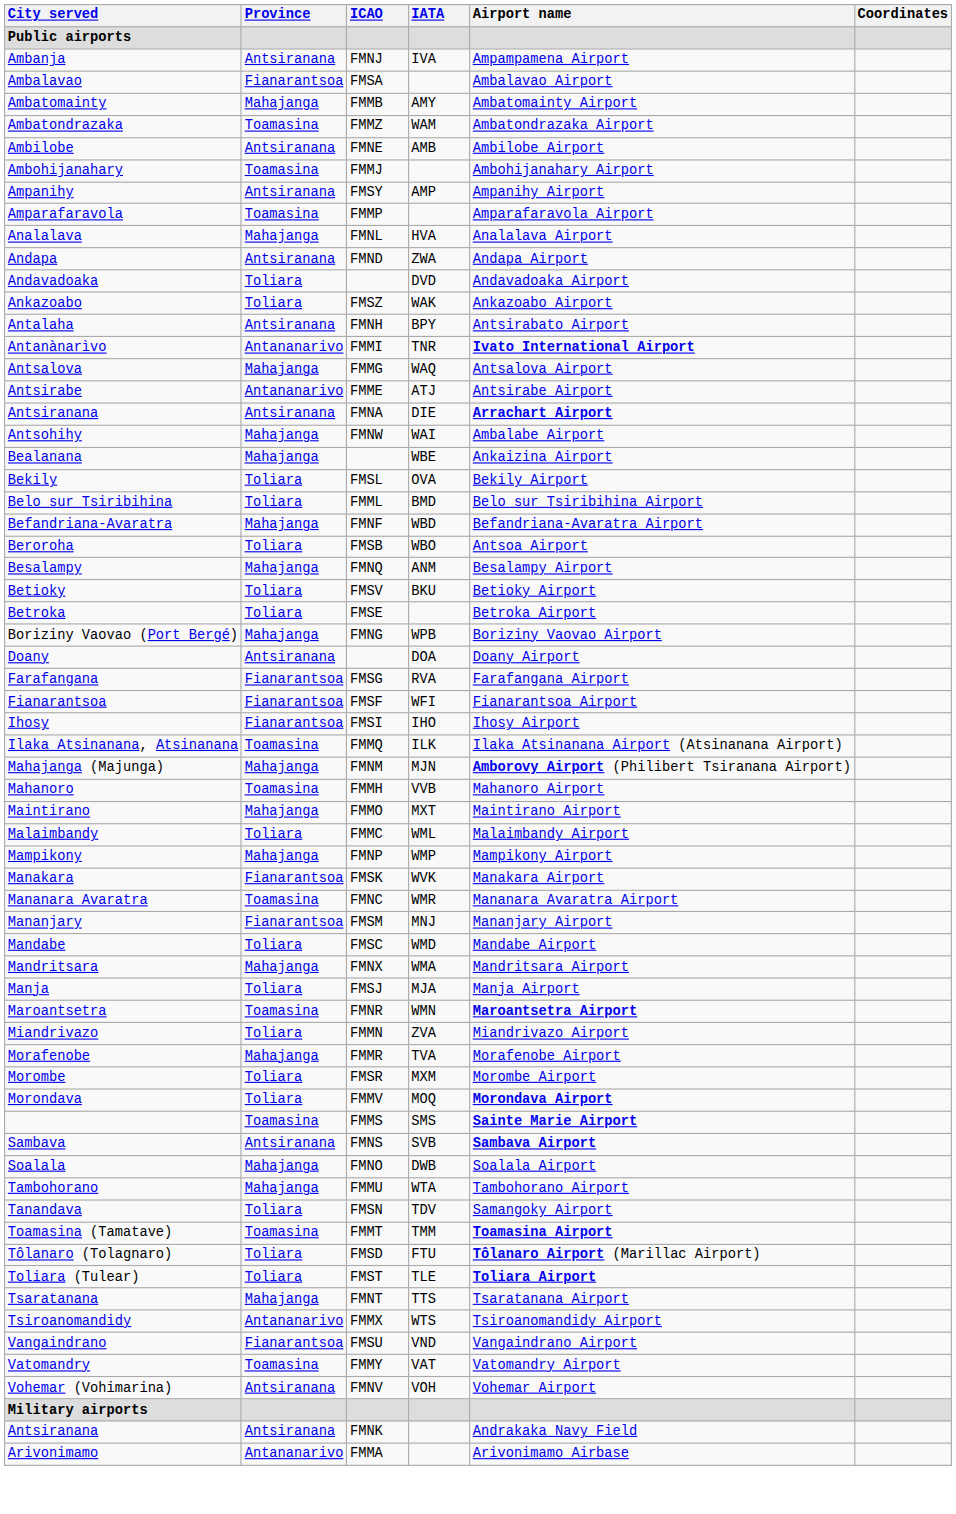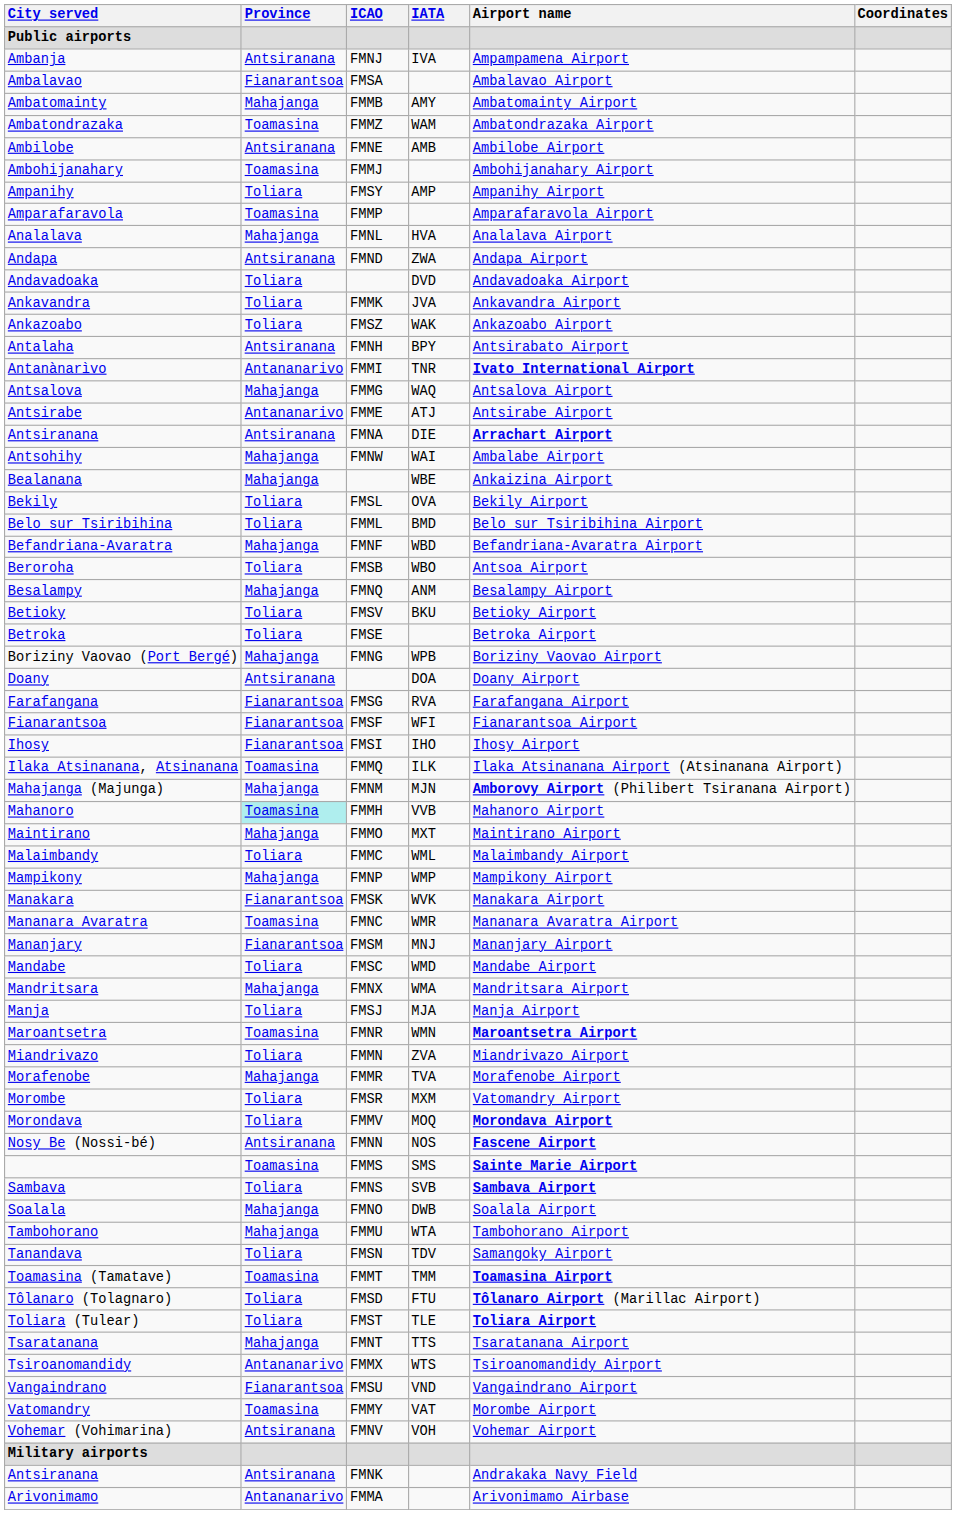 <table class="wikitable sortable" style="font-size:95%">
 <tr valign=baseline>
 <th style="text-align:left;"><a href='#'>City served</a></th>
 <th style="text-align:left;"><a href='#'>Province</a></th>
 <th style="text-align:left; width:4em;"><a href='#'>ICAO</a></th>
 <th style="text-align:left; width:4em;"><a href='#'>IATA</a></th>
 <th style="text-align:left;">Airport name</th>
 <th style="text-align:left;">Coordinates</th>
 </tr>
 <tr bgcolor=#DDDDDD>
 <td><strong>Public airports</strong></td>
 <td></td>
 <td></td>
 <td></td>
 <td></td>
 <td></td>
 </tr>
 <tr valign=top>
 <td><a href='#'>Ambanja</a></td>
 <td><a href='#'>Antsiranana</a></td>
 <td>FMNJ</td>
 <td>IVA</td>
 <td><a href='#'>Ampampamena Airport</a></td>
 <td></td>
 </tr>
 <tr valign=top>
 <td><a href='#'>Ambalavao</a></td>
 <td><a href='#'>Fianarantsoa</a></td>
 <td>FMSA</td>
 <td></td>
 <td><a href='#'>Ambalavao Airport</a></td>
 <td></td>
 </tr>
 <tr valign=top>
 <td><a href='#'>Ambatomainty</a></td>
 <td><a href='#'>Mahajanga</a></td>
 <td>FMMB</td>
 <td>AMY</td>
 <td><a href='#'>Ambatomainty Airport</a></td>
 <td></td>
 </tr>
 <tr valign=top>
 <td><a href='#'>Ambatondrazaka</a></td>
 <td><a href='#'>Toamasina</a></td>
 <td>FMMZ</td>
 <td>WAM</td>
 <td><a href='#'>Ambatondrazaka Airport</a></td>
 <td></td>
 </tr>
 <tr valign=top>
 <td><a href='#'>Ambilobe</a></td>
 <td><a href='#'>Antsiranana</a></td>
 <td>FMNE</td>
 <td>AMB</td>
 <td><a href='#'>Ambilobe Airport</a></td>
 <td></td>
 </tr>
 <tr valign=top>
 <td><a href='#'>Ambohijanahary</a></td>
 <td><a href='#'>Toamasina</a></td>
 <td>FMMJ</td>
 <td></td>
 <td><a href='#'>Ambohijanahary Airport</a></td>
 <td></td>
 </tr>
 <tr valign=top>
 <td><a href='#'>Ampanihy</a></td>
-<td><a href='#'>Antsiranana</a></td>
+<td><a href='#'>Toliara</a></td>
 <td>FMSY</td>
 <td>AMP</td>
 <td><a href='#'>Ampanihy Airport</a></td>
 <td></td>
 </tr>
 <tr valign=top>
 <td><a href='#'>Amparafaravola</a></td>
 <td><a href='#'>Toamasina</a></td>
 <td>FMMP</td>
 <td></td>
 <td><a href='#'>Amparafaravola Airport</a></td>
 <td></td>
 </tr>
 <tr valign=top>
 <td><a href='#'>Analalava</a></td>
 <td><a href='#'>Mahajanga</a></td>
 <td>FMNL</td>
 <td>HVA</td>
 <td><a href='#'>Analalava Airport</a></td>
 <td></td>
 </tr>
 <tr valign=top>
 <td><a href='#'>Andapa</a></td>
 <td><a href='#'>Antsiranana</a></td>
 <td>FMND</td>
 <td>ZWA</td>
 <td><a href='#'>Andapa Airport</a></td>
 <td></td>
 </tr>
 <tr valign=top>
 <td><a href='#'>Andavadoaka</a></td>
 <td><a href='#'>Toliara</a></td>
 <td></td>
 <td>DVD</td>
 <td><a href='#'>Andavadoaka Airport</a></td>
+<td></td>
+</tr>
+<tr valign=top>
+<td><a href='#'>Ankavandra</a></td>
+<td><a href='#'>Toliara</a></td>
+<td>FMMK</td>
+<td>JVA</td>
+<td><a href='#'>Ankavandra Airport</a></td>
 <td></td>
 </tr>
 <tr valign=top>
 <td><a href='#'>Ankazoabo</a></td>
 <td><a href='#'>Toliara</a></td>
 <td>FMSZ</td>
 <td>WAK</td>
 <td><a href='#'>Ankazoabo Airport</a></td>
 <td></td>
 </tr>
 <tr valign=top>
 <td><a href='#'>Antalaha</a></td>
 <td><a href='#'>Antsiranana</a></td>
 <td>FMNH</td>
 <td>BPY</td>
 <td><a href='#'>Antsirabato Airport</a></td>
 <td></td>
 </tr>
 <tr valign=top>
 <td><a href='#'>Antanànarìvo</a></td>
 <td><a href='#'>Antananarivo</a></td>
 <td>FMMI</td>
 <td>TNR</td>
 <td><strong><a href='#'>Ivato International Airport</a></strong></td>
 <td></td>
 </tr>
 <tr valign=top>
 <td><a href='#'>Antsalova</a></td>
 <td><a href='#'>Mahajanga</a></td>
 <td>FMMG</td>
 <td>WAQ</td>
 <td><a href='#'>Antsalova Airport</a></td>
 <td></td>
 </tr>
 <tr valign=top>
 <td><a href='#'>Antsirabe</a></td>
 <td><a href='#'>Antananarivo</a></td>
 <td>FMME</td>
 <td>ATJ</td>
 <td><a href='#'>Antsirabe Airport</a></td>
 <td></td>
 </tr>
 <tr valign=top>
 <td><a href='#'>Antsiranana</a></td>
 <td><a href='#'>Antsiranana</a></td>
 <td>FMNA</td>
 <td>DIE</td>
 <td><strong><a href='#'>Arrachart Airport</a></strong></td>
 <td></td>
 </tr>
 <tr valign=top>
 <td><a href='#'>Antsohihy</a></td>
 <td><a href='#'>Mahajanga</a></td>
 <td>FMNW</td>
 <td>WAI</td>
 <td><a href='#'>Ambalabe Airport</a></td>
 <td></td>
 </tr>
 <tr valign=top>
 <td><a href='#'>Bealanana</a></td>
 <td><a href='#'>Mahajanga</a></td>
 <td></td>
 <td>WBE</td>
 <td><a href='#'>Ankaizina Airport</a></td>
 <td></td>
 </tr>
 <tr valign=top>
 <td><a href='#'>Bekily</a></td>
 <td><a href='#'>Toliara</a></td>
 <td>FMSL</td>
 <td>OVA</td>
 <td><a href='#'>Bekily Airport</a></td>
 <td></td>
 </tr>
 <tr valign=top>
 <td><a href='#'>Belo sur Tsiribihina</a></td>
 <td><a href='#'>Toliara</a></td>
 <td>FMML</td>
 <td>BMD</td>
 <td><a href='#'>Belo sur Tsiribihina Airport</a></td>
 <td></td>
 </tr>
 <tr valign=top>
 <td><a href='#'>Befandriana-Avaratra</a></td>
 <td><a href='#'>Mahajanga</a></td>
 <td>FMNF</td>
 <td>WBD</td>
 <td><a href='#'>Befandriana-Avaratra Airport</a></td>
 <td></td>
 </tr>
 <tr valign=top>
 <td><a href='#'>Beroroha</a></td>
 <td><a href='#'>Toliara</a></td>
 <td>FMSB</td>
 <td>WBO</td>
 <td><a href='#'>Antsoa Airport</a></td>
 <td></td>
 </tr>
 <tr valign=top>
 <td><a href='#'>Besalampy</a></td>
 <td><a href='#'>Mahajanga</a></td>
 <td>FMNQ</td>
 <td>ANM</td>
 <td><a href='#'>Besalampy Airport</a></td>
 <td></td>
 </tr>
 <tr valign=top>
 <td><a href='#'>Betioky</a></td>
 <td><a href='#'>Toliara</a></td>
 <td>FMSV</td>
 <td>BKU</td>
 <td><a href='#'>Betioky Airport</a></td>
 <td></td>
 </tr>
 <tr valign=top>
 <td><a href='#'>Betroka</a></td>
 <td><a href='#'>Toliara</a></td>
 <td>FMSE</td>
 <td></td>
 <td><a href='#'>Betroka Airport</a></td>
 <td></td>
 </tr>
 <tr valign=top>
 <td>Boriziny Vaovao (<a href='#'>Port Bergé</a>)</td>
 <td><a href='#'>Mahajanga</a></td>
 <td>FMNG</td>
 <td>WPB</td>
 <td><a href='#'>Boriziny Vaovao Airport</a></td>
 <td></td>
 </tr>
 <tr valign=top>
 <td><a href='#'>Doany</a></td>
 <td><a href='#'>Antsiranana</a></td>
 <td></td>
 <td>DOA</td>
 <td><a href='#'>Doany Airport</a></td>
 <td></td>
 </tr>
 <tr valign=top>
 <td><a href='#'>Farafangana</a></td>
 <td><a href='#'>Fianarantsoa</a></td>
 <td>FMSG</td>
 <td>RVA</td>
 <td><a href='#'>Farafangana Airport</a></td>
 <td></td>
 </tr>
 <tr valign=top>
 <td><a href='#'>Fianarantsoa</a></td>
 <td><a href='#'>Fianarantsoa</a></td>
 <td>FMSF</td>
 <td>WFI</td>
 <td><a href='#'>Fianarantsoa Airport</a></td>
 <td></td>
 </tr>
 <tr valign=top>
 <td><a href='#'>Ihosy</a></td>
 <td><a href='#'>Fianarantsoa</a></td>
 <td>FMSI</td>
 <td>IHO</td>
 <td><a href='#'>Ihosy Airport</a></td>
 <td></td>
 </tr>
 <tr valign=top>
 <td><a href='#'>Ilaka Atsinanana</a>, <a href='#'>Atsinanana</a></td>
 <td><a href='#'>Toamasina</a></td>
 <td>FMMQ</td>
 <td>ILK</td>
 <td><a href='#'>Ilaka Atsinanana Airport</a> (Atsinanana Airport)</td>
 <td></td>
 </tr>
 <tr valign=top>
 <td><a href='#'>Mahajanga</a> (Majunga)</td>
 <td><a href='#'>Mahajanga</a></td>
 <td>FMNM</td>
 <td>MJN</td>
 <td><strong><a href='#'>Amborovy Airport</a></strong> (Philibert Tsiranana Airport)</td>
 <td></td>
 </tr>
 <tr valign=top>
 <td><a href='#'>Mahanoro</a></td>
-<td><a href='#'>Toamasina</a></td>
+<td style="background: paleturquoise;"><a href='#'>Toamasina</a></td>
 <td>FMMH</td>
 <td>VVB</td>
 <td><a href='#'>Mahanoro Airport</a></td>
 <td></td>
 </tr>
 <tr valign=top>
 <td><a href='#'>Maintirano</a></td>
 <td><a href='#'>Mahajanga</a></td>
 <td>FMMO</td>
 <td>MXT</td>
 <td><a href='#'>Maintirano Airport</a></td>
 <td></td>
 </tr>
 <tr valign=top>
 <td><a href='#'>Malaimbandy</a></td>
 <td><a href='#'>Toliara</a></td>
 <td>FMMC</td>
 <td>WML</td>
 <td><a href='#'>Malaimbandy Airport</a></td>
 <td></td>
 </tr>
 <tr valign=top>
 <td><a href='#'>Mampikony</a></td>
 <td><a href='#'>Mahajanga</a></td>
 <td>FMNP</td>
 <td>WMP</td>
 <td><a href='#'>Mampikony Airport</a></td>
 <td></td>
 </tr>
 <tr valign=top>
 <td><a href='#'>Manakara</a></td>
 <td><a href='#'>Fianarantsoa</a></td>
 <td>FMSK</td>
 <td>WVK</td>
 <td><a href='#'>Manakara Airport</a></td>
 <td></td>
 </tr>
 <tr valign=top>
 <td><a href='#'>Mananara Avaratra</a></td>
 <td><a href='#'>Toamasina</a></td>
 <td>FMNC</td>
 <td>WMR</td>
 <td><a href='#'>Mananara Avaratra Airport</a></td>
 <td></td>
 </tr>
 <tr valign=top>
 <td><a href='#'>Mananjary</a></td>
 <td><a href='#'>Fianarantsoa</a></td>
 <td>FMSM</td>
 <td>MNJ</td>
 <td><a href='#'>Mananjary Airport</a></td>
 <td></td>
 </tr>
 <tr valign=top>
 <td><a href='#'>Mandabe</a></td>
 <td><a href='#'>Toliara</a></td>
 <td>FMSC</td>
 <td>WMD</td>
 <td><a href='#'>Mandabe Airport</a></td>
 <td></td>
 </tr>
 <tr valign=top>
 <td><a href='#'>Mandritsara</a></td>
 <td><a href='#'>Mahajanga</a></td>
 <td>FMNX</td>
 <td>WMA</td>
 <td><a href='#'>Mandritsara Airport</a></td>
 <td></td>
 </tr>
 <tr valign=top>
 <td><a href='#'>Manja</a></td>
 <td><a href='#'>Toliara</a></td>
 <td>FMSJ</td>
 <td>MJA</td>
 <td><a href='#'>Manja Airport</a></td>
 <td></td>
 </tr>
 <tr valign=top>
 <td><a href='#'>Maroantsetra</a></td>
 <td><a href='#'>Toamasina</a></td>
 <td>FMNR</td>
 <td>WMN</td>
 <td><strong><a href='#'>Maroantsetra Airport</a></strong></td>
 <td></td>
 </tr>
 <tr valign=top>
 <td><a href='#'>Miandrivazo</a></td>
 <td><a href='#'>Toliara</a></td>
 <td>FMMN</td>
 <td>ZVA</td>
 <td><a href='#'>Miandrivazo Airport</a></td>
 <td></td>
 </tr>
 <tr valign=top>
 <td><a href='#'>Morafenobe</a></td>
 <td><a href='#'>Mahajanga</a></td>
 <td>FMMR</td>
 <td>TVA</td>
 <td><a href='#'>Morafenobe Airport</a></td>
 <td></td>
 </tr>
 <tr valign=top>
 <td><a href='#'>Morombe</a></td>
 <td><a href='#'>Toliara</a></td>
 <td>FMSR</td>
 <td>MXM</td>
-<td><a href='#'>Morombe Airport</a></td>
+<td><a href='#'>Vatomandry Airport</a></td>
 <td></td>
 </tr>
 <tr valign=top>
 <td><a href='#'>Morondava</a></td>
 <td><a href='#'>Toliara</a></td>
 <td>FMMV</td>
 <td>MOQ</td>
 <td><strong><a href='#'>Morondava Airport</a></strong></td>
+<td></td>
+</tr>
+<tr valign=top>
+<td><a href='#'>Nosy Be</a> (Nossi-bé)</td>
+<td><a href='#'>Antsiranana</a></td>
+<td>FMNN</td>
+<td>NOS</td>
+<td><strong><a href='#'>Fascene Airport</a></strong></td>
 <td></td>
 </tr>
 <tr valign=top>
 <td></td>
 <td><a href='#'>Toamasina</a></td>
 <td>FMMS</td>
 <td>SMS</td>
 <td><strong><a href='#'>Sainte Marie Airport</a></strong></td>
 <td></td>
 </tr>
 <tr valign=top>
 <td><a href='#'>Sambava</a></td>
-<td><a href='#'>Antsiranana</a></td>
+<td><a href='#'>Toliara</a></td>
 <td>FMNS</td>
 <td>SVB</td>
 <td><strong><a href='#'>Sambava Airport</a></strong></td>
 <td></td>
 </tr>
 <tr valign=top>
 <td><a href='#'>Soalala</a></td>
 <td><a href='#'>Mahajanga</a></td>
 <td>FMNO</td>
 <td>DWB</td>
 <td><a href='#'>Soalala Airport</a></td>
 <td></td>
 </tr>
 <tr valign=top>
 <td><a href='#'>Tambohorano</a></td>
 <td><a href='#'>Mahajanga</a></td>
 <td>FMMU</td>
 <td>WTA</td>
 <td><a href='#'>Tambohorano Airport</a></td>
 <td></td>
 </tr>
 <tr valign=top>
 <td><a href='#'>Tanandava</a></td>
 <td><a href='#'>Toliara</a></td>
 <td>FMSN</td>
 <td>TDV</td>
 <td><a href='#'>Samangoky Airport</a></td>
 <td></td>
 </tr>
 <tr valign=top>
 <td><a href='#'>Toamasina</a> (Tamatave)</td>
 <td><a href='#'>Toamasina</a></td>
 <td>FMMT</td>
 <td>TMM</td>
 <td><strong><a href='#'>Toamasina Airport</a></strong></td>
 <td></td>
 </tr>
 <tr valign=top>
 <td><a href='#'>Tôlanaro</a> (Tolagnaro)</td>
 <td><a href='#'>Toliara</a></td>
 <td>FMSD</td>
 <td>FTU</td>
 <td><strong><a href='#'>Tôlanaro Airport</a></strong> (Marillac Airport)</td>
 <td></td>
 </tr>
 <tr valign=top>
 <td><a href='#'>Toliara</a> (Tulear)</td>
 <td><a href='#'>Toliara</a></td>
 <td>FMST</td>
 <td>TLE</td>
 <td><strong><a href='#'>Toliara Airport</a></strong></td>
 <td></td>
 </tr>
 <tr valign=top>
 <td><a href='#'>Tsaratanana</a></td>
 <td><a href='#'>Mahajanga</a></td>
 <td>FMNT</td>
 <td>TTS</td>
 <td><a href='#'>Tsaratanana Airport</a></td>
 <td></td>
 </tr>
 <tr valign=top>
 <td><a href='#'>Tsiroanomandidy</a></td>
 <td><a href='#'>Antananarivo</a></td>
 <td>FMMX</td>
 <td>WTS</td>
 <td><a href='#'>Tsiroanomandidy Airport</a></td>
 <td></td>
 </tr>
 <tr valign=top>
 <td><a href='#'>Vangaindrano</a></td>
 <td><a href='#'>Fianarantsoa</a></td>
 <td>FMSU</td>
 <td>VND</td>
 <td><a href='#'>Vangaindrano Airport</a></td>
 <td></td>
 </tr>
 <tr valign=top>
 <td><a href='#'>Vatomandry</a></td>
 <td><a href='#'>Toamasina</a></td>
 <td>FMMY</td>
 <td>VAT</td>
-<td><a href='#'>Vatomandry Airport</a></td>
+<td><a href='#'>Morombe Airport</a></td>
 <td></td>
 </tr>
 <tr valign=top>
 <td><a href='#'>Vohemar</a> (Vohimarina)</td>
 <td><a href='#'>Antsiranana</a></td>
 <td>FMNV</td>
 <td>VOH</td>
 <td><a href='#'>Vohemar Airport</a></td>
 <td></td>
 </tr>
 <tr bgcolor=#DDDDDD>
 <td><strong>Military airports</strong></td>
 <td></td>
 <td></td>
 <td></td>
 <td></td>
 <td></td>
 </tr>
 <tr valign=top>
 <td><a href='#'>Antsiranana</a></td>
 <td><a href='#'>Antsiranana</a></td>
 <td>FMNK</td>
 <td></td>
 <td><a href='#'>Andrakaka Navy Field</a></td>
 <td></td>
 </tr>
 <tr valign=top>
 <td><a href='#'>Arivonimamo</a></td>
 <td><a href='#'>Antananarivo</a></td>
 <td>FMMA</td>
 <td></td>
 <td><a href='#'>Arivonimamo Airbase</a></td>
 <td></td>
 </tr>
 </table>
